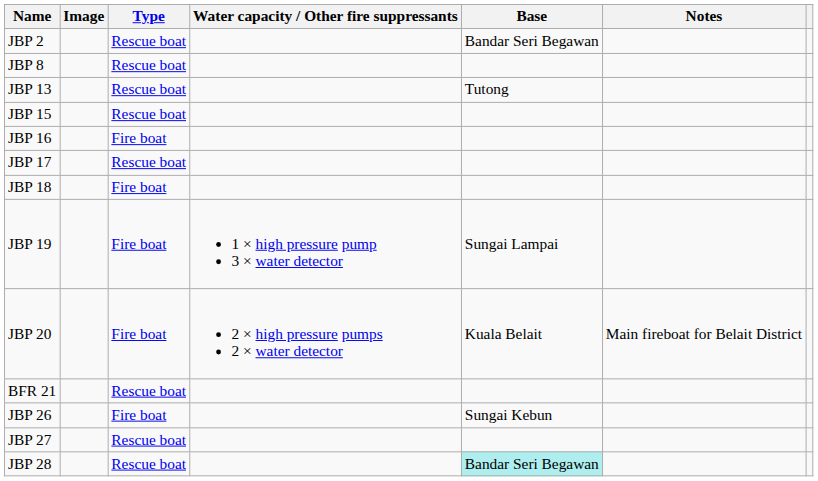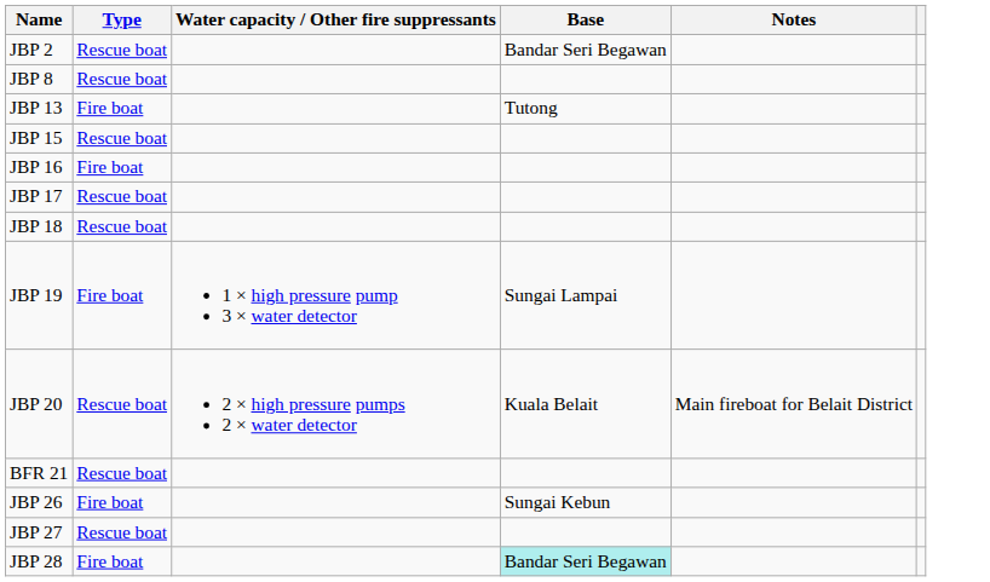 <table class="wikitable sortable">
 <tr>
 <th>Name</th>
-<th>Image</th>
 <th><a href='#'>Type</a></th>
 <th>Water capacity / Other fire suppressants</th>
 <th>Base</th>
 <th>Notes</th>
 <th></th>
 </tr>
 <tr>
 <td>JBP 2</td>
-<td></td>
 <td><a href='#'>Rescue boat</a></td>
 <td></td>
 <td>Bandar Seri Begawan</td>
 <td></td>
 <td></td>
 </tr>
 <tr>
 <td>JBP 8</td>
-<td></td>
 <td><a href='#'>Rescue boat</a></td>
 <td></td>
 <td></td>
 <td></td>
 <td></td>
 </tr>
 <tr>
 <td>JBP 13</td>
-<td></td>
-<td><a href='#'>Rescue boat</a></td>
+<td><a href='#'>Fire boat</a></td>
 <td></td>
 <td>Tutong</td>
 <td></td>
 <td></td>
 </tr>
 <tr>
 <td>JBP 15</td>
-<td></td>
 <td><a href='#'>Rescue boat</a></td>
 <td></td>
 <td></td>
 <td></td>
 <td></td>
 </tr>
 <tr>
 <td>JBP 16</td>
-<td></td>
 <td><a href='#'>Fire boat</a></td>
 <td></td>
 <td></td>
 <td></td>
 <td></td>
 </tr>
 <tr>
 <td>JBP 17</td>
-<td></td>
 <td><a href='#'>Rescue boat</a></td>
 <td></td>
 <td></td>
 <td></td>
 <td></td>
 </tr>
 <tr>
 <td>JBP 18</td>
-<td></td>
-<td><a href='#'>Fire boat</a></td>
+<td><a href='#'>Rescue boat</a></td>
 <td></td>
 <td></td>
 <td></td>
 <td></td>
 </tr>
 <tr>
 <td>JBP 19</td>
-<td></td>
 <td><a href='#'>Fire boat</a></td>
 <td><br><ul><li>1 × <a href='#'>high pressure</a> <a href='#'>pump</a></li><li>3 × <a href='#'>water detector</a></li></ul></td>
 <td>Sungai Lampai</td>
 <td></td>
 <td></td>
 </tr>
 <tr>
 <td>JBP 20</td>
-<td></td>
-<td><a href='#'>Fire boat</a></td>
+<td><a href='#'>Rescue boat</a></td>
 <td><br><ul><li>2 × <a href='#'>high pressure</a> <a href='#'>pumps</a></li><li>2 × <a href='#'>water detector</a></li></ul></td>
 <td>Kuala Belait</td>
 <td>Main fireboat for Belait District</td>
 <td></td>
 </tr>
 <tr>
 <td>BFR 21</td>
-<td></td>
 <td><a href='#'>Rescue boat</a></td>
 <td></td>
 <td></td>
 <td></td>
 <td></td>
 </tr>
 <tr>
 <td>JBP 26</td>
-<td></td>
 <td><a href='#'>Fire boat</a></td>
 <td></td>
 <td>Sungai Kebun</td>
 <td></td>
 <td></td>
 </tr>
 <tr>
 <td>JBP 27</td>
-<td></td>
 <td><a href='#'>Rescue boat</a></td>
 <td></td>
 <td></td>
 <td></td>
 <td></td>
 </tr>
 <tr>
 <td>JBP 28</td>
-<td></td>
-<td><a href='#'>Rescue boat</a></td>
+<td><a href='#'>Fire boat</a></td>
 <td></td>
 <td style="background: paleturquoise;">Bandar Seri Begawan</td>
 <td></td>
 <td></td>
 </tr>
 </table>
